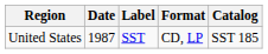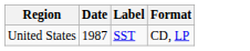 <table class="wikitable">
 <tr>
 <th>Region</th>
 <th>Date</th>
 <th>Label</th>
 <th>Format</th>
-<th>Catalog</th>
 </tr>
 <tr>
 <td>United States</td>
 <td>1987</td>
 <td><a href='#'>SST</a></td>
 <td>CD, <a href='#'>LP</a></td>
-<td>SST 185</td>
 </tr>
 </table>
